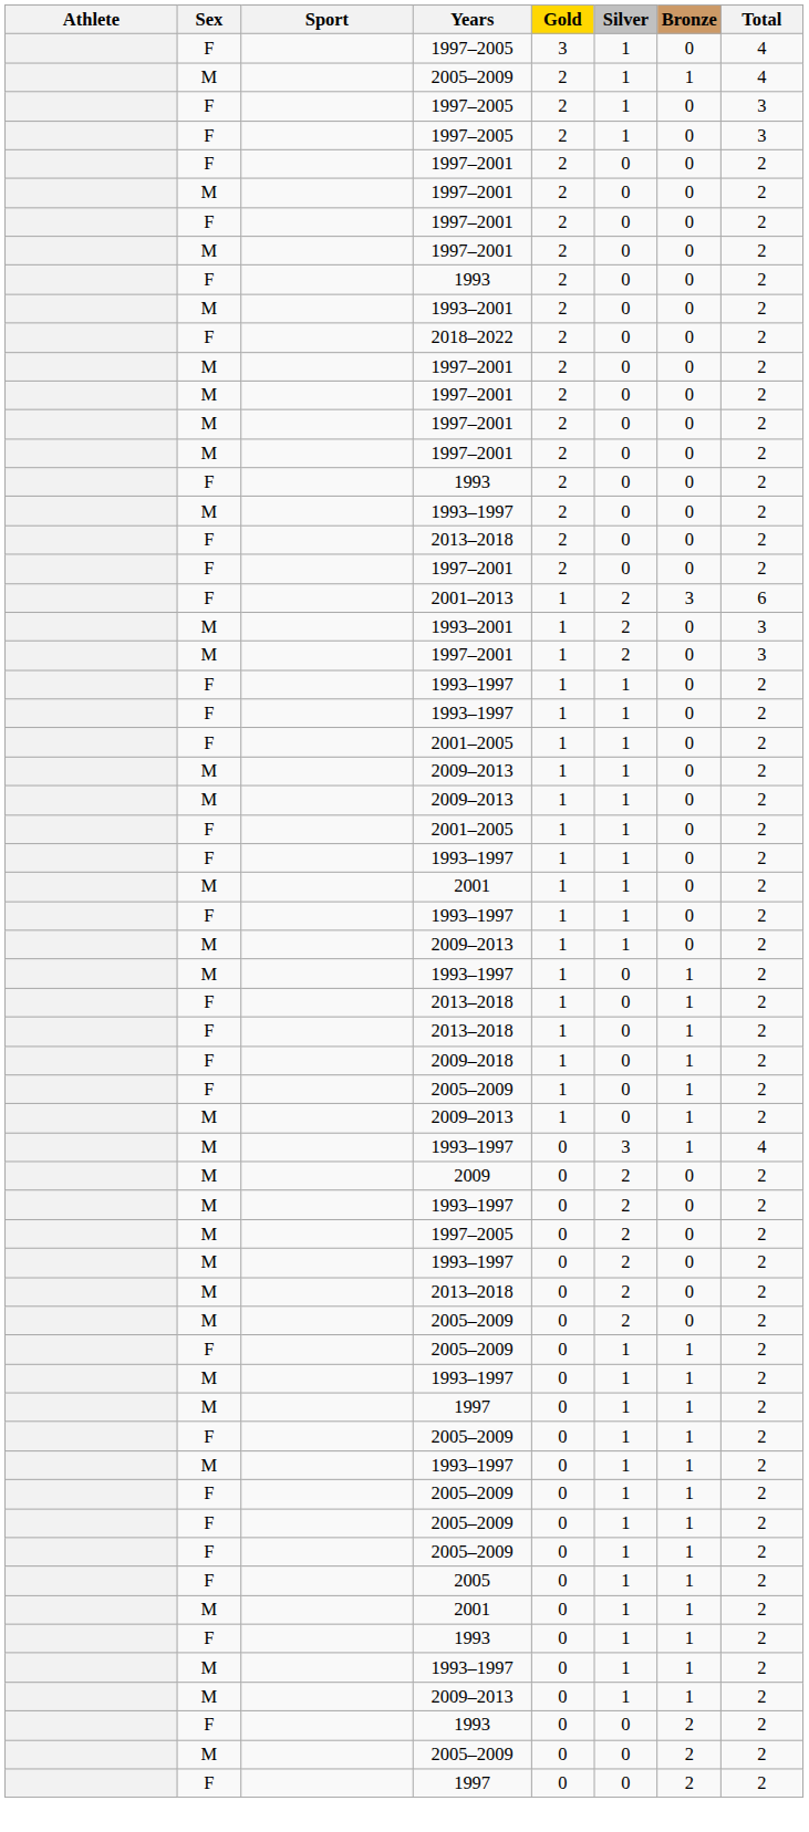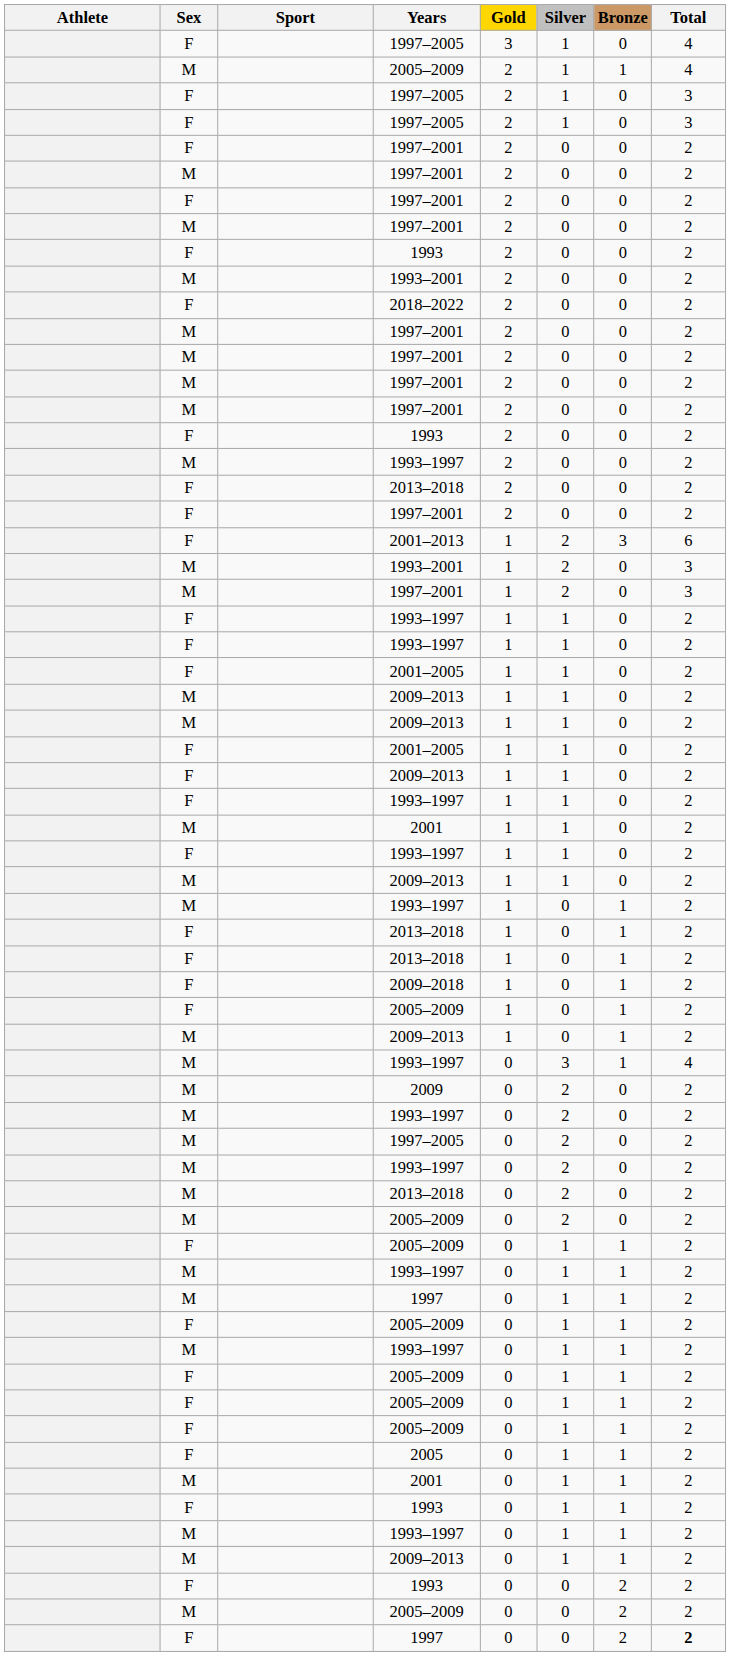 <table class="wikitable plainrowheaders sortable" style="text-align: center;">
 <tr>
 <th scope="col" style=width:9.0em;>Athlete</th>
 <th scope="col" style=width:3.0em;>Sex</th>
 <th scope="col" style=width:9.0em;>Sport</th>
 <th scope="col" style=width:6.0em;>Years</th>
 <th scope="col" style="background:gold;width:3.0em; font-weight:bold;">Gold</th>
 <th scope="col" style="background:silver; width:3.0em; font-weight:bold;">Silver</th>
 <th scope="col" style="background:#c96; width:3.0em; font-weight:bold;">Bronze</th>
 <th scope="col" style="width:4.0em;">Total</th>
 </tr>
 <tr>
 <th scope="row"></th>
 <td>F</td>
 <td></td>
 <td>1997–2005</td>
 <td>3</td>
 <td>1</td>
 <td>0</td>
 <td>4</td>
 </tr>
 <tr>
 <th scope="row"></th>
 <td>M</td>
 <td></td>
 <td>2005–2009</td>
 <td>2</td>
 <td>1</td>
 <td>1</td>
 <td>4</td>
 </tr>
 <tr>
 <th scope="row"></th>
 <td>F</td>
 <td></td>
 <td>1997–2005</td>
 <td>2</td>
 <td>1</td>
 <td>0</td>
 <td>3</td>
 </tr>
 <tr>
 <th scope="row"></th>
 <td>F</td>
 <td></td>
 <td>1997–2005</td>
 <td>2</td>
 <td>1</td>
 <td>0</td>
 <td>3</td>
 </tr>
 <tr>
 <th scope="row"></th>
 <td>F</td>
 <td></td>
 <td>1997–2001</td>
 <td>2</td>
 <td>0</td>
 <td>0</td>
 <td>2</td>
 </tr>
 <tr>
 <th scope="row"></th>
 <td>M</td>
 <td></td>
 <td>1997–2001</td>
 <td>2</td>
 <td>0</td>
 <td>0</td>
 <td>2</td>
 </tr>
 <tr>
 <th scope="row"></th>
 <td>F</td>
 <td></td>
 <td>1997–2001</td>
 <td>2</td>
 <td>0</td>
 <td>0</td>
 <td>2</td>
 </tr>
 <tr>
 <th scope="row"></th>
 <td>M</td>
 <td></td>
 <td>1997–2001</td>
 <td>2</td>
 <td>0</td>
 <td>0</td>
 <td>2</td>
 </tr>
 <tr>
 <th scope="row"></th>
 <td>F</td>
 <td></td>
 <td>1993</td>
 <td>2</td>
 <td>0</td>
 <td>0</td>
 <td>2</td>
 </tr>
 <tr>
 <th scope="row"></th>
 <td>M</td>
 <td></td>
 <td>1993–2001</td>
 <td>2</td>
 <td>0</td>
 <td>0</td>
 <td>2</td>
 </tr>
 <tr>
 <th scope="row"></th>
 <td>F</td>
 <td></td>
 <td>2018–2022</td>
 <td>2</td>
 <td>0</td>
 <td>0</td>
 <td>2</td>
 </tr>
 <tr>
 <th scope="row"></th>
 <td>M</td>
 <td></td>
 <td>1997–2001</td>
 <td>2</td>
 <td>0</td>
 <td>0</td>
 <td>2</td>
 </tr>
 <tr>
 <th scope="row"></th>
 <td>M</td>
 <td></td>
 <td>1997–2001</td>
 <td>2</td>
 <td>0</td>
 <td>0</td>
 <td>2</td>
 </tr>
 <tr>
 <th scope="row"></th>
 <td>M</td>
 <td></td>
 <td>1997–2001</td>
 <td>2</td>
 <td>0</td>
 <td>0</td>
 <td>2</td>
 </tr>
 <tr>
 <th scope="row"></th>
 <td>M</td>
 <td></td>
 <td>1997–2001</td>
 <td>2</td>
 <td>0</td>
 <td>0</td>
 <td>2</td>
 </tr>
 <tr>
 <th scope="row"></th>
 <td>F</td>
 <td></td>
 <td>1993</td>
 <td>2</td>
 <td>0</td>
 <td>0</td>
 <td>2</td>
 </tr>
 <tr>
 <th scope="row"></th>
 <td>M</td>
 <td></td>
 <td>1993–1997</td>
 <td>2</td>
 <td>0</td>
 <td>0</td>
 <td>2</td>
 </tr>
 <tr>
 <th scope="row"></th>
 <td>F</td>
 <td></td>
 <td>2013–2018</td>
 <td>2</td>
 <td>0</td>
 <td>0</td>
 <td>2</td>
 </tr>
 <tr>
 <th scope="row"></th>
 <td>F</td>
 <td></td>
 <td>1997–2001</td>
 <td>2</td>
 <td>0</td>
 <td>0</td>
 <td>2</td>
 </tr>
 <tr>
 <th scope="row"></th>
 <td>F</td>
 <td></td>
 <td>2001–2013</td>
 <td>1</td>
 <td>2</td>
 <td>3</td>
 <td>6</td>
 </tr>
 <tr>
 <th scope="row"></th>
 <td>M</td>
 <td></td>
 <td>1993–2001</td>
 <td>1</td>
 <td>2</td>
 <td>0</td>
 <td>3</td>
 </tr>
 <tr>
 <th scope="row"></th>
 <td>M</td>
 <td></td>
 <td>1997–2001</td>
 <td>1</td>
 <td>2</td>
 <td>0</td>
 <td>3</td>
 </tr>
 <tr>
 <th scope="row"></th>
 <td>F</td>
 <td></td>
 <td>1993–1997</td>
 <td>1</td>
 <td>1</td>
 <td>0</td>
 <td>2</td>
 </tr>
 <tr>
 <th scope="row"></th>
 <td>F</td>
 <td></td>
 <td>1993–1997</td>
 <td>1</td>
 <td>1</td>
 <td>0</td>
 <td>2</td>
 </tr>
 <tr>
 <th scope="row"></th>
 <td>F</td>
 <td></td>
 <td>2001–2005</td>
 <td>1</td>
 <td>1</td>
 <td>0</td>
 <td>2</td>
 </tr>
 <tr>
 <th scope="row"></th>
 <td>M</td>
 <td></td>
 <td>2009–2013</td>
 <td>1</td>
 <td>1</td>
 <td>0</td>
 <td>2</td>
 </tr>
 <tr>
 <th scope="row"></th>
 <td>M</td>
 <td></td>
 <td>2009–2013</td>
 <td>1</td>
 <td>1</td>
 <td>0</td>
 <td>2</td>
 </tr>
 <tr>
 <th scope="row"></th>
 <td>F</td>
 <td></td>
 <td>2001–2005</td>
+<td>1</td>
+<td>1</td>
+<td>0</td>
+<td>2</td>
+</tr>
+<tr>
+<th scope="row"></th>
+<td>F</td>
+<td></td>
+<td>2009–2013</td>
 <td>1</td>
 <td>1</td>
 <td>0</td>
 <td>2</td>
 </tr>
 <tr>
 <th scope="row"></th>
 <td>F</td>
 <td></td>
 <td>1993–1997</td>
 <td>1</td>
 <td>1</td>
 <td>0</td>
 <td>2</td>
 </tr>
 <tr>
 <th scope="row"></th>
 <td>M</td>
 <td></td>
 <td>2001</td>
 <td>1</td>
 <td>1</td>
 <td>0</td>
 <td>2</td>
 </tr>
 <tr>
 <th scope="row"></th>
 <td>F</td>
 <td></td>
 <td>1993–1997</td>
 <td>1</td>
 <td>1</td>
 <td>0</td>
 <td>2</td>
 </tr>
 <tr>
 <th scope="row"></th>
 <td>M</td>
 <td></td>
 <td>2009–2013</td>
 <td>1</td>
 <td>1</td>
 <td>0</td>
 <td>2</td>
 </tr>
 <tr>
 <th scope="row"></th>
 <td>M</td>
 <td></td>
 <td>1993–1997</td>
 <td>1</td>
 <td>0</td>
 <td>1</td>
 <td>2</td>
 </tr>
 <tr>
 <th scope="row"></th>
 <td>F</td>
 <td></td>
 <td>2013–2018</td>
 <td>1</td>
 <td>0</td>
 <td>1</td>
 <td>2</td>
 </tr>
 <tr>
 <th scope="row"></th>
 <td>F</td>
 <td></td>
 <td>2013–2018</td>
 <td>1</td>
 <td>0</td>
 <td>1</td>
 <td>2</td>
 </tr>
 <tr>
 <th scope="row"></th>
 <td>F</td>
 <td></td>
 <td>2009–2018</td>
 <td>1</td>
 <td>0</td>
 <td>1</td>
 <td>2</td>
 </tr>
 <tr>
 <th scope="row"></th>
 <td>F</td>
 <td></td>
 <td>2005–2009</td>
 <td>1</td>
 <td>0</td>
 <td>1</td>
 <td>2</td>
 </tr>
 <tr>
 <th scope="row"></th>
 <td>M</td>
 <td></td>
 <td>2009–2013</td>
 <td>1</td>
 <td>0</td>
 <td>1</td>
 <td>2</td>
 </tr>
 <tr>
 <th scope="row"></th>
 <td>M</td>
 <td></td>
 <td>1993–1997</td>
 <td>0</td>
 <td>3</td>
 <td>1</td>
 <td>4</td>
 </tr>
 <tr>
 <th scope="row"></th>
 <td>M</td>
 <td></td>
 <td>2009</td>
 <td>0</td>
 <td>2</td>
 <td>0</td>
 <td>2</td>
 </tr>
 <tr>
 <th scope="row"></th>
 <td>M</td>
 <td></td>
 <td>1993–1997</td>
 <td>0</td>
 <td>2</td>
 <td>0</td>
 <td>2</td>
 </tr>
 <tr>
 <th scope="row"></th>
 <td>M</td>
 <td></td>
 <td>1997–2005</td>
 <td>0</td>
 <td>2</td>
 <td>0</td>
 <td>2</td>
 </tr>
 <tr>
 <th scope="row"></th>
 <td>M</td>
 <td></td>
 <td>1993–1997</td>
 <td>0</td>
 <td>2</td>
 <td>0</td>
 <td>2</td>
 </tr>
 <tr>
 <th scope="row"></th>
 <td>M</td>
 <td></td>
 <td>2013–2018</td>
 <td>0</td>
 <td>2</td>
 <td>0</td>
 <td>2</td>
 </tr>
 <tr>
 <th scope="row"></th>
 <td>M</td>
 <td></td>
 <td>2005–2009</td>
 <td>0</td>
 <td>2</td>
 <td>0</td>
 <td>2</td>
 </tr>
 <tr>
 <th scope="row"></th>
 <td>F</td>
 <td></td>
 <td>2005–2009</td>
 <td>0</td>
 <td>1</td>
 <td>1</td>
 <td>2</td>
 </tr>
 <tr>
 <th scope="row"></th>
 <td>M</td>
 <td></td>
 <td>1993–1997</td>
 <td>0</td>
 <td>1</td>
 <td>1</td>
 <td>2</td>
 </tr>
 <tr>
 <th scope="row"></th>
 <td>M</td>
 <td></td>
 <td>1997</td>
 <td>0</td>
 <td>1</td>
 <td>1</td>
 <td>2</td>
 </tr>
 <tr>
 <th scope="row"></th>
 <td>F</td>
 <td></td>
 <td>2005–2009</td>
 <td>0</td>
 <td>1</td>
 <td>1</td>
 <td>2</td>
 </tr>
 <tr>
 <th scope="row"></th>
 <td>M</td>
 <td></td>
 <td>1993–1997</td>
 <td>0</td>
 <td>1</td>
 <td>1</td>
 <td>2</td>
 </tr>
 <tr>
 <th scope="row"></th>
 <td>F</td>
 <td></td>
 <td>2005–2009</td>
 <td>0</td>
 <td>1</td>
 <td>1</td>
 <td>2</td>
 </tr>
 <tr>
 <th scope="row"></th>
 <td>F</td>
 <td></td>
 <td>2005–2009</td>
 <td>0</td>
 <td>1</td>
 <td>1</td>
 <td>2</td>
 </tr>
 <tr>
 <th scope="row"></th>
 <td>F</td>
 <td></td>
 <td>2005–2009</td>
 <td>0</td>
 <td>1</td>
 <td>1</td>
 <td>2</td>
 </tr>
 <tr>
 <th scope="row"></th>
 <td>F</td>
 <td></td>
 <td>2005</td>
 <td>0</td>
 <td>1</td>
 <td>1</td>
 <td>2</td>
 </tr>
 <tr>
 <th scope="row"></th>
 <td>M</td>
 <td></td>
 <td>2001</td>
 <td>0</td>
 <td>1</td>
 <td>1</td>
 <td>2</td>
 </tr>
 <tr>
 <th scope="row"></th>
 <td>F</td>
 <td></td>
 <td>1993</td>
 <td>0</td>
 <td>1</td>
 <td>1</td>
 <td>2</td>
 </tr>
 <tr>
 <th scope="row"></th>
 <td>M</td>
 <td></td>
 <td>1993–1997</td>
 <td>0</td>
 <td>1</td>
 <td>1</td>
 <td>2</td>
 </tr>
 <tr>
 <th scope="row"></th>
 <td>M</td>
 <td></td>
 <td>2009–2013</td>
 <td>0</td>
 <td>1</td>
 <td>1</td>
 <td>2</td>
 </tr>
 <tr>
 <th scope="row"></th>
 <td>F</td>
 <td></td>
 <td>1993</td>
 <td>0</td>
 <td>0</td>
 <td>2</td>
 <td>2</td>
 </tr>
 <tr>
 <th scope="row"></th>
 <td>M</td>
 <td></td>
 <td>2005–2009</td>
 <td>0</td>
 <td>0</td>
 <td>2</td>
 <td>2</td>
 </tr>
 <tr>
 <th scope="row"></th>
 <td>F</td>
 <td></td>
 <td>1997</td>
 <td>0</td>
 <td>0</td>
 <td>2</td>
-<td>2</td>
+<td><strong>2</strong></td>
 </tr>
 <tr>
 </tr>
 </table>
